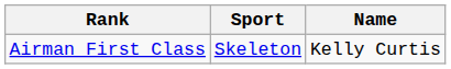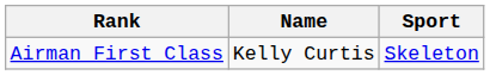 <table class="wikitable sortable">
 <tr>
 <th>Rank</th>
+<th>Name</th>
 <th>Sport</th>
-<th>Name</th>
 </tr>
 <tr>
 <td> <a href='#'>Airman First Class</a></td>
+<td data-sort-value="Curtis Kelly">Kelly Curtis</td>
 <td> <a href='#'>Skeleton</a></td>
-<td data-sort-value="Curtis Kelly">Kelly Curtis</td>
 </tr>
 </table>
